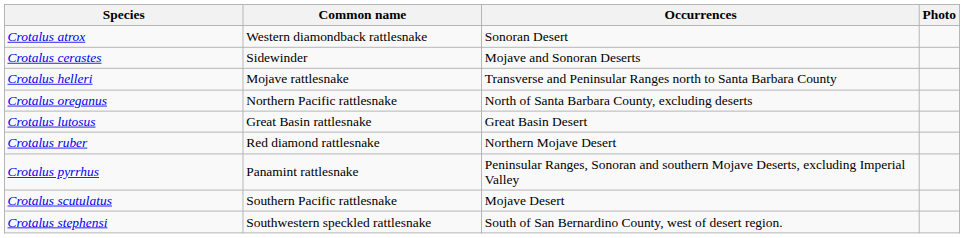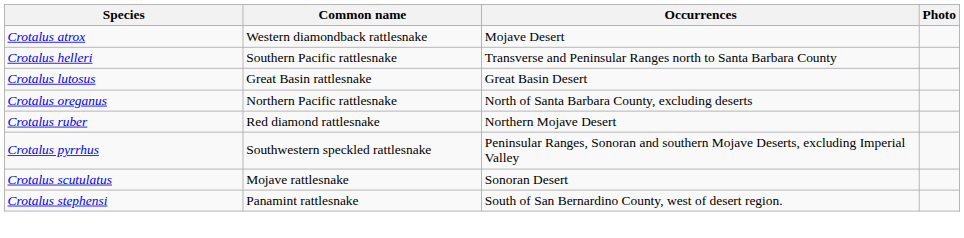 <table width=90% class="wikitable">
 <tr>
 <th width=25%>Species</th>
 <th width=25%>Common name</th>
 <th>Occurrences</th>
 <th>Photo</th>
 </tr>
 <tr>
 <td><em><a href='#'>Crotalus atrox</a></em></td>
 <td>Western diamondback rattlesnake</td>
-<td>Sonoran Desert</td>
-<td></td>
-</tr>
-<tr>
-<td><em><a href='#'>Crotalus cerastes</a></em></td>
-<td>Sidewinder</td>
-<td>Mojave and Sonoran Deserts</td>
+<td>Mojave Desert</td>
 <td></td>
 </tr>
 <tr>
 <td><em><a href='#'>Crotalus helleri</a></em></td>
-<td>Mojave rattlesnake</td>
+<td>Southern Pacific rattlesnake</td>
 <td>Transverse and Peninsular Ranges north to Santa Barbara County</td>
+<td></td>
+</tr>
+<tr>
+<td><em><a href='#'>Crotalus lutosus</a></em></td>
+<td>Great Basin rattlesnake</td>
+<td>Great Basin Desert</td>
 <td></td>
 </tr>
 <tr>
 <td><em><a href='#'>Crotalus oreganus</a></em></td>
 <td>Northern Pacific rattlesnake</td>
 <td>North of Santa Barbara County, excluding deserts</td>
-<td></td>
-</tr>
-<tr>
-<td><em><a href='#'>Crotalus lutosus</a></em></td>
-<td>Great Basin rattlesnake</td>
-<td>Great Basin Desert</td>
 <td></td>
 </tr>
 <tr>
 <td><em><a href='#'>Crotalus ruber</a></em></td>
 <td>Red diamond rattlesnake</td>
 <td>Northern Mojave Desert</td>
 <td></td>
 </tr>
 <tr>
 <td><em><a href='#'>Crotalus pyrrhus</a></em></td>
-<td>Panamint rattlesnake</td>
+<td>Southwestern speckled rattlesnake</td>
 <td>Peninsular Ranges, Sonoran and southern Mojave Deserts, excluding Imperial Valley</td>
 <td></td>
 </tr>
 <tr>
 <td><em><a href='#'>Crotalus scutulatus</a></em></td>
-<td>Southern Pacific rattlesnake</td>
-<td>Mojave Desert</td>
+<td>Mojave rattlesnake</td>
+<td>Sonoran Desert</td>
 <td></td>
 </tr>
 <tr>
 <td><em><a href='#'>Crotalus stephensi</a></em></td>
-<td>Southwestern speckled rattlesnake</td>
+<td>Panamint rattlesnake</td>
 <td>South of San Bernardino County, west of desert region.</td>
 <td></td>
 </tr>
 </table>
